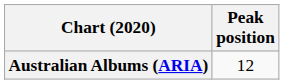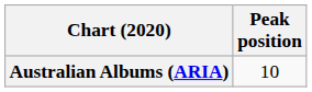 <table class="wikitable plainrowheaders" style="text-align:center">
 <tr>
 <th scope="col">Chart (2020)</th>
 <th scope="col">Peak<br>position</th>
 </tr>
 <tr>
 <th scope="row">Australian Albums (<a href='#'>ARIA</a>)</th>
-<td>12</td>
+<td>10</td>
 </tr>
 </table>
